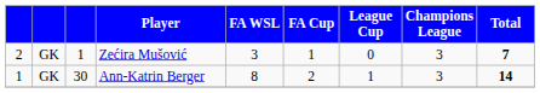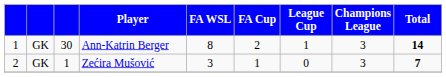 <table class="wikitable" style="text-align:center;">
 <tr>
 <th style="background:#00f; color:white; width:35px;"></th>
 <th style="background:#00f; color:white; width:35px;"></th>
 <th style="background:#00f; color:white; width:35px;"></th>
 <th style="background:#00f; color:white; width:200px;">Player</th>
 <th style="background:#00f; color:white; width:75px;">FA WSL</th>
 <th style="background:#00f; color:white; width:75px;">FA Cup</th>
 <th style="background:#00f; color:white; width:75px;">League Cup</th>
 <th style="background:#00f; color:white; width:75px;">Champions League</th>
 <th style="background:#00f; color:white; width:75px;">Total</th>
 </tr>
 <tr>
+<td rowspan="1">1</td>
+<td>GK</td>
+<td>30</td>
+<td align=left> <a href='#'>Ann-Katrin Berger</a></td>
+<td>8</td>
+<td>2</td>
+<td>1</td>
+<td>3</td>
+<td><strong>14</strong></td>
+</tr>
+<tr>
 <td rowspan="1">2</td>
 <td>GK</td>
 <td>1</td>
 <td align=left> <a href='#'>Zećira Mušović</a></td>
 <td>3</td>
 <td>1</td>
 <td>0</td>
 <td>3</td>
 <td><strong>7</strong></td>
 </tr>
 <tr>
-<td rowspan="1">1</td>
-<td>GK</td>
-<td>30</td>
-<td align=left> <a href='#'>Ann-Katrin Berger</a></td>
-<td>8</td>
-<td>2</td>
-<td>1</td>
-<td>3</td>
-<td><strong>14</strong></td>
-</tr>
-<tr>
 </tr>
 </table>
